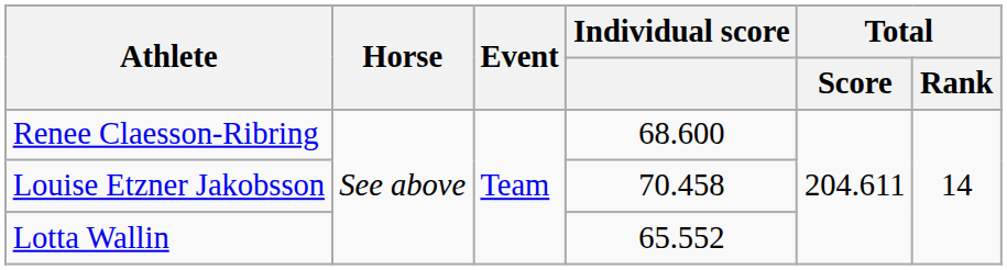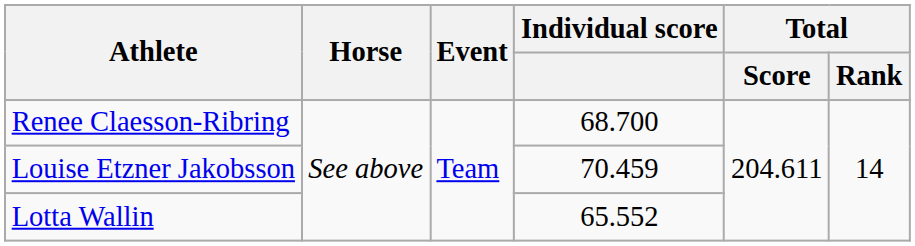 <table class=wikitable style="font-size:90%">
 <tr>
 <th rowspan="2">Athlete</th>
 <th rowspan="2">Horse</th>
 <th rowspan="2">Event</th>
 <th colspan="1">Individual score</th>
 <th colspan="2">Total</th>
 </tr>
 <tr>
 <th></th>
 <th>Score</th>
 <th>Rank</th>
 </tr>
 <tr align=center>
 <td align=left><a href='#'>Renee Claesson-Ribring</a></td>
 <td align=left rowspan=4><em>See above</em></td>
 <td align=left rowspan=4><a href='#'>Team</a></td>
-<td>68.600</td>
+<td>68.700</td>
 <td rowspan="3">204.611</td>
 <td rowspan="3">14</td>
 </tr>
 <tr align=center>
 <td align=left><a href='#'>Louise Etzner Jakobsson</a></td>
-<td>70.458</td>
+<td>70.459</td>
 </tr>
 <tr align=center>
 <td align=left><a href='#'>Lotta Wallin</a></td>
 <td>65.552</td>
 </tr>
 </table>
